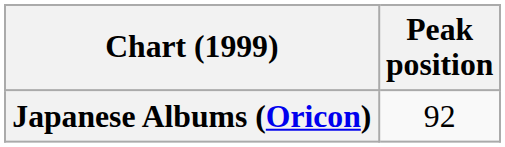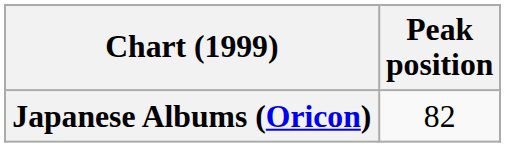 <table class="wikitable plainrowheaders" style="text-align:center">
 <tr>
 <th scope="col">Chart (1999)</th>
 <th scope="col">Peak<br> position</th>
 </tr>
 <tr>
 <th scope="row">Japanese Albums (<a href='#'>Oricon</a>)</th>
-<td>92</td>
+<td>82</td>
 </tr>
 </table>
